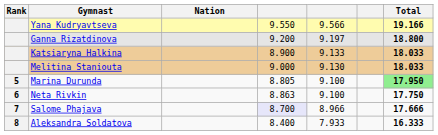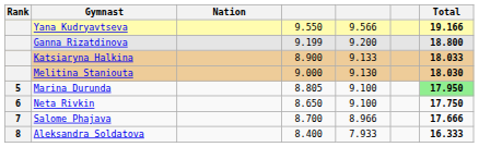 <table class="wikitable sortable" style="text-align:center; font-size:85%">
 <tr>
 <th scope="col" style="width:20px;">Rank</th>
 <th ! scope="col" style="width:170px;">Gymnast</th>
 <th ! scope="col" style="width:120px;">Nation</th>
 <th ! scope="col" style="width:60px;"></th>
 <th ! scope="col" style="width:60px;"></th>
 <th ! scope="col" style="width:30px;"></th>
 <th ! scope="col" style="width:60px;">Total</th>
 </tr>
 <tr bgcolor=fffcaf>
 <th scope=row></th>
 <td align=left><a href='#'>Yana Kudryavtseva</a></td>
 <td style="text-align:left;"></td>
 <td>9.550</td>
 <td>9.566</td>
 <td></td>
 <td><strong>19.166</strong></td>
 </tr>
 <tr bgcolor=e5e5e5>
 <th scope=row></th>
 <td align=left><a href='#'>Ganna Rizatdinova</a></td>
 <td style="text-align:left;"></td>
+<td>9.199</td>
 <td>9.200</td>
-<td>9.197</td>
 <td></td>
 <td><strong>18.800</strong></td>
 </tr>
 <tr bgcolor=eecc99>
 <th scope=row></th>
 <td align=left><a href='#'>Katsiaryna Halkina</a></td>
 <td style="text-align:left;"></td>
 <td>8.900</td>
 <td>9.133</td>
 <td></td>
 <td><strong>18.033</strong></td>
 </tr>
 <tr bgcolor=eecc99>
 <th scope=row></th>
 <td align=left><a href='#'>Melitina Staniouta</a></td>
 <td style="text-align:left;"></td>
 <td>9.000</td>
 <td>9.130</td>
 <td></td>
-<td><strong>18.033</strong></td>
+<td><strong>18.030</strong></td>
 </tr>
 <tr>
 <th scope=row>5</th>
 <td align=left><a href='#'>Marina Durunda</a></td>
 <td style="text-align:left;"></td>
 <td>8.805</td>
 <td>9.100</td>
 <td></td>
 <td style="background: lightgreen;"><strong>17.950</strong></td>
 </tr>
 <tr>
 <th scope=row>6</th>
 <td align=left><a href='#'>Neta Rivkin</a></td>
 <td style="text-align:left;"></td>
-<td>8.863</td>
+<td>8.650</td>
 <td>9.100</td>
 <td></td>
 <td><strong>17.750</strong></td>
 </tr>
 <tr>
 <th scope=row>7</th>
 <td align=left><a href='#'>Salome Phajava</a></td>
 <td style="text-align:left;"></td>
-<td style="background: lavender;">8.700</td>
+<td>8.700</td>
 <td>8.966</td>
 <td></td>
 <td><strong>17.666</strong></td>
 </tr>
 <tr>
 <th scope=row>8</th>
 <td align=left><a href='#'>Aleksandra Soldatova</a></td>
 <td style="text-align:left;"></td>
 <td>8.400</td>
 <td>7.933</td>
 <td></td>
 <td><strong>16.333</strong></td>
 </tr>
 </table>
